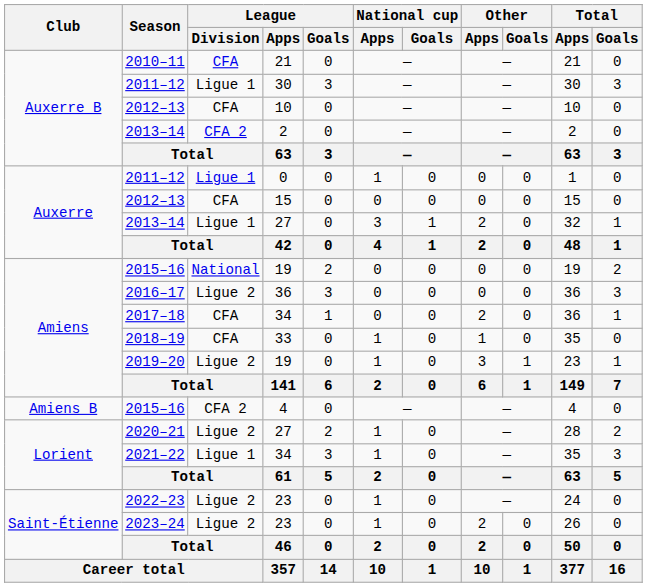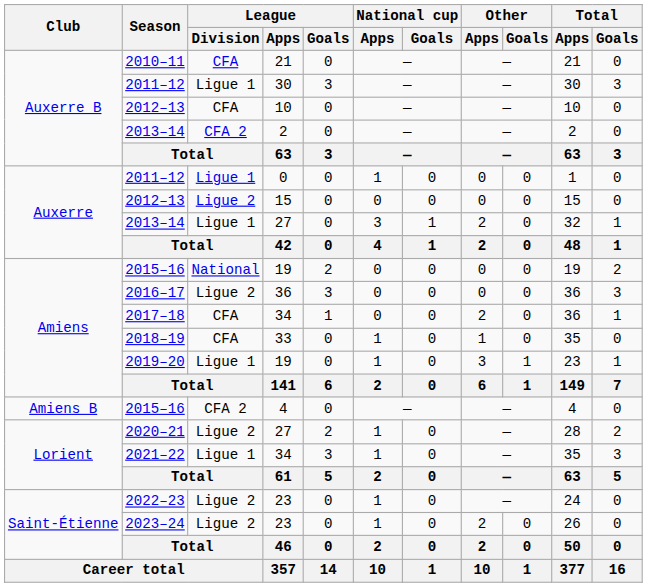 <table class="wikitable" style="text-align:center">
 <tr>
 <th rowspan="2">Club</th>
 <th rowspan="2">Season</th>
 <th colspan="3">League</th>
 <th colspan="2">National cup</th>
 <th colspan="2">Other</th>
 <th colspan="2">Total</th>
 </tr>
 <tr>
 <th>Division</th>
 <th>Apps</th>
 <th>Goals</th>
 <th>Apps</th>
 <th>Goals</th>
 <th>Apps</th>
 <th>Goals</th>
 <th>Apps</th>
 <th>Goals</th>
 </tr>
 <tr>
 <td rowspan="5"><a href='#'>Auxerre B</a></td>
 <td><a href='#'>2010–11</a></td>
 <td><a href='#'>CFA</a></td>
 <td>21</td>
 <td>0</td>
 <td colspan="2">—</td>
 <td colspan="2">—</td>
 <td>21</td>
 <td>0</td>
 </tr>
 <tr>
 <td><a href='#'>2011–12</a></td>
 <td>Ligue 1</td>
 <td>30</td>
 <td>3</td>
 <td colspan="2">—</td>
 <td colspan="2">—</td>
 <td>30</td>
 <td>3</td>
 </tr>
 <tr>
 <td><a href='#'>2012–13</a></td>
 <td>CFA</td>
 <td>10</td>
 <td>0</td>
 <td colspan="2">—</td>
 <td colspan="2">—</td>
 <td>10</td>
 <td>0</td>
 </tr>
 <tr>
 <td><a href='#'>2013–14</a></td>
 <td><a href='#'>CFA 2</a></td>
 <td>2</td>
 <td>0</td>
 <td colspan="2">—</td>
 <td colspan="2">—</td>
 <td>2</td>
 <td>0</td>
 </tr>
 <tr>
 <th colspan="2">Total</th>
 <th>63</th>
 <th>3</th>
 <th colspan="2">—</th>
 <th colspan="2">—</th>
 <th>63</th>
 <th>3</th>
 </tr>
 <tr>
 <td rowspan="4"><a href='#'>Auxerre</a></td>
 <td><a href='#'>2011–12</a></td>
 <td><a href='#'>Ligue 1</a></td>
 <td>0</td>
 <td>0</td>
 <td>1</td>
 <td>0</td>
 <td>0</td>
 <td>0</td>
 <td>1</td>
 <td>0</td>
 </tr>
 <tr>
 <td><a href='#'>2012–13</a></td>
-<td>CFA</td>
+<td><a href='#'>Ligue 2</a></td>
 <td>15</td>
 <td>0</td>
 <td>0</td>
 <td>0</td>
 <td>0</td>
 <td>0</td>
 <td>15</td>
 <td>0</td>
 </tr>
 <tr>
 <td><a href='#'>2013–14</a></td>
 <td>Ligue 1</td>
 <td>27</td>
 <td>0</td>
 <td>3</td>
 <td>1</td>
 <td>2</td>
 <td>0</td>
 <td>32</td>
 <td>1</td>
 </tr>
 <tr>
 <th colspan="2">Total</th>
 <th>42</th>
 <th>0</th>
 <th>4</th>
 <th>1</th>
 <th>2</th>
 <th>0</th>
 <th>48</th>
 <th>1</th>
 </tr>
 <tr>
 <td rowspan="6"><a href='#'>Amiens</a></td>
 <td><a href='#'>2015–16</a></td>
 <td><a href='#'>National</a></td>
 <td>19</td>
 <td>2</td>
 <td>0</td>
 <td>0</td>
 <td>0</td>
 <td>0</td>
 <td>19</td>
 <td>2</td>
 </tr>
 <tr>
 <td><a href='#'>2016–17</a></td>
 <td>Ligue 2</td>
 <td>36</td>
 <td>3</td>
 <td>0</td>
 <td>0</td>
 <td>0</td>
 <td>0</td>
 <td>36</td>
 <td>3</td>
 </tr>
 <tr>
 <td><a href='#'>2017–18</a></td>
 <td>CFA</td>
 <td>34</td>
 <td>1</td>
 <td>0</td>
 <td>0</td>
 <td>2</td>
 <td>0</td>
 <td>36</td>
 <td>1</td>
 </tr>
 <tr>
 <td><a href='#'>2018–19</a></td>
 <td>CFA</td>
 <td>33</td>
 <td>0</td>
 <td>1</td>
 <td>0</td>
 <td>1</td>
 <td>0</td>
 <td>35</td>
 <td>0</td>
 </tr>
 <tr>
 <td><a href='#'>2019–20</a></td>
-<td>Ligue 2</td>
+<td>Ligue 1</td>
 <td>19</td>
 <td>0</td>
 <td>1</td>
 <td>0</td>
 <td>3</td>
 <td>1</td>
 <td>23</td>
 <td>1</td>
 </tr>
 <tr>
 <th colspan="2">Total</th>
 <th>141</th>
 <th>6</th>
 <th>2</th>
 <th>0</th>
 <th>6</th>
 <th>1</th>
 <th>149</th>
 <th>7</th>
 </tr>
 <tr>
 <td><a href='#'>Amiens B</a></td>
 <td><a href='#'>2015–16</a></td>
 <td>CFA 2</td>
 <td>4</td>
 <td>0</td>
 <td colspan="2">—</td>
 <td colspan="2">—</td>
 <td>4</td>
 <td>0</td>
 </tr>
 <tr>
 <td rowspan="3"><a href='#'>Lorient</a></td>
 <td><a href='#'>2020–21</a></td>
 <td>Ligue 2</td>
 <td>27</td>
 <td>2</td>
 <td>1</td>
 <td>0</td>
 <td colspan="2">—</td>
 <td>28</td>
 <td>2</td>
 </tr>
 <tr>
 <td><a href='#'>2021–22</a></td>
 <td>Ligue 1</td>
 <td>34</td>
 <td>3</td>
 <td>1</td>
 <td>0</td>
 <td colspan="2">—</td>
 <td>35</td>
 <td>3</td>
 </tr>
 <tr>
 <th colspan="2">Total</th>
 <th>61</th>
 <th>5</th>
 <th>2</th>
 <th>0</th>
 <th colspan="2">—</th>
 <th>63</th>
 <th>5</th>
 </tr>
 <tr>
 <td rowspan="3"><a href='#'>Saint-Étienne</a></td>
 <td><a href='#'>2022–23</a></td>
 <td>Ligue 2</td>
 <td>23</td>
 <td>0</td>
 <td>1</td>
 <td>0</td>
 <td colspan="2">—</td>
 <td>24</td>
 <td>0</td>
 </tr>
 <tr>
 <td><a href='#'>2023–24</a></td>
 <td>Ligue 2</td>
 <td>23</td>
 <td>0</td>
 <td>1</td>
 <td>0</td>
 <td>2</td>
 <td>0</td>
 <td>26</td>
 <td>0</td>
 </tr>
 <tr>
 <th colspan="2">Total</th>
 <th>46</th>
 <th>0</th>
 <th>2</th>
 <th>0</th>
 <th>2</th>
 <th>0</th>
 <th>50</th>
 <th>0</th>
 </tr>
 <tr>
 <th colspan="3">Career total</th>
 <th>357</th>
 <th>14</th>
 <th>10</th>
 <th>1</th>
 <th>10</th>
 <th>1</th>
 <th>377</th>
 <th>16</th>
 </tr>
 </table>
